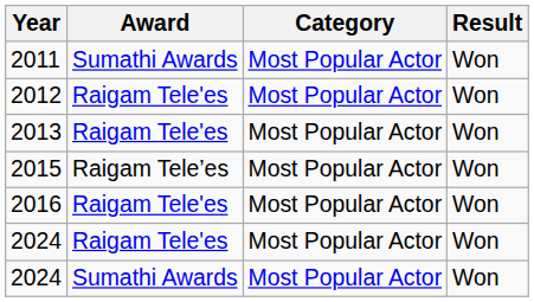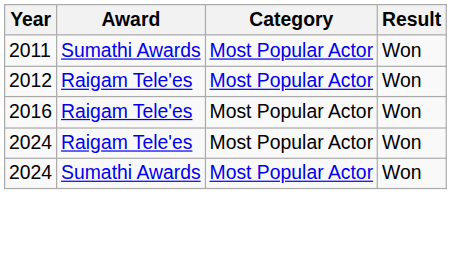 <table class="wikitable">
 <tr>
 <th>Year</th>
 <th>Award</th>
 <th>Category</th>
 <th>Result</th>
 </tr>
 <tr>
 <td>2011</td>
 <td><a href='#'>Sumathi Awards</a></td>
 <td><a href='#'>Most Popular Actor</a></td>
 <td>Won</td>
 </tr>
 <tr>
 <td>2012</td>
 <td><a href='#'>Raigam Tele'es</a></td>
 <td><a href='#'>Most Popular Actor</a></td>
-<td>Won</td>
-</tr>
-<tr>
-<td>2013</td>
-<td><a href='#'>Raigam Tele'es</a></td>
-<td>Most Popular Actor</td>
-<td>Won</td>
-</tr>
-<tr>
-<td>2015</td>
-<td>Raigam Tele’es</td>
-<td>Most Popular Actor</td>
 <td>Won</td>
 </tr>
 <tr>
 <td>2016</td>
 <td><a href='#'>Raigam Tele'es</a></td>
 <td>Most Popular Actor</td>
 <td>Won</td>
 </tr>
 <tr>
 <td>2024</td>
 <td><a href='#'>Raigam Tele'es</a></td>
 <td>Most Popular Actor</td>
 <td>Won</td>
 </tr>
 <tr>
 <td>2024</td>
 <td><a href='#'>Sumathi Awards</a></td>
 <td><a href='#'>Most Popular Actor</a></td>
 <td>Won</td>
 </tr>
 </table>
